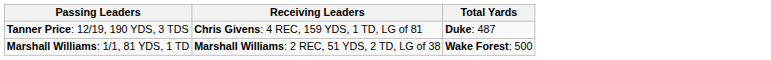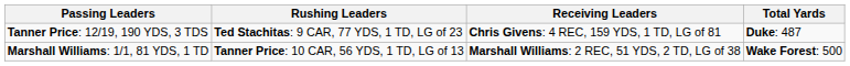 <table class="wikitable">
 <tr>
 <th>Passing Leaders</th>
+<th>Rushing Leaders</th>
 <th>Receiving Leaders</th>
 <th>Total Yards</th>
 </tr>
 <tr>
 <td><strong>Tanner Price</strong>: 12/19, 190 YDS, 3 TDS</td>
+<td><strong>Ted Stachitas</strong>: 9 CAR, 77 YDS, 1 TD, LG of 23</td>
 <td><strong>Chris Givens</strong>: 4 REC, 159 YDS, 1 TD, LG of 81</td>
 <td><strong>Duke</strong>: 487</td>
 </tr>
 <tr>
 <td><strong>Marshall Williams</strong>: 1/1, 81 YDS, 1 TD</td>
+<td><strong>Tanner Price</strong>: 10 CAR, 56 YDS, 1 TD, LG of 13</td>
 <td><strong>Marshall Williams</strong>: 2 REC, 51 YDS, 2 TD, LG of 38</td>
 <td><strong>Wake Forest</strong>: 500</td>
 </tr>
 </table>
